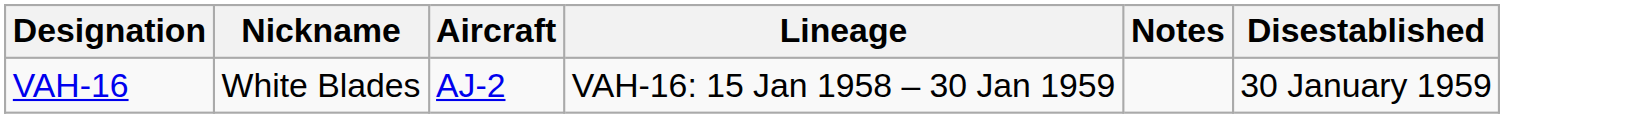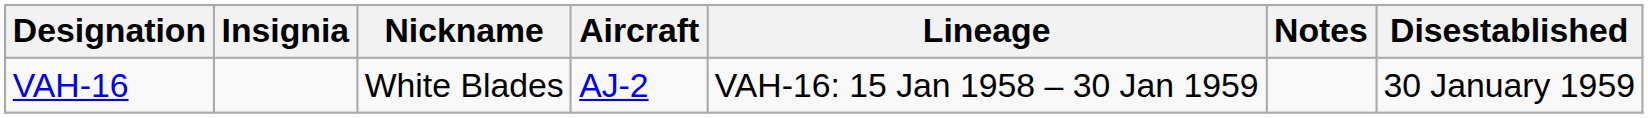 <table class="wikitable">
 <tr>
 <th>Designation</th>
+<th>Insignia</th>
 <th>Nickname</th>
 <th>Aircraft</th>
 <th>Lineage</th>
 <th>Notes</th>
 <th>Disestablished</th>
 </tr>
 <tr>
 <td><a href='#'>VAH-16</a></td>
+<td></td>
 <td>White Blades</td>
 <td><a href='#'>AJ-2</a></td>
 <td style="white-space: nowrap;">VAH-16: 15 Jan 1958 – 30 Jan 1959</td>
 <td></td>
 <td>30 January 1959</td>
 </tr>
 </table>
